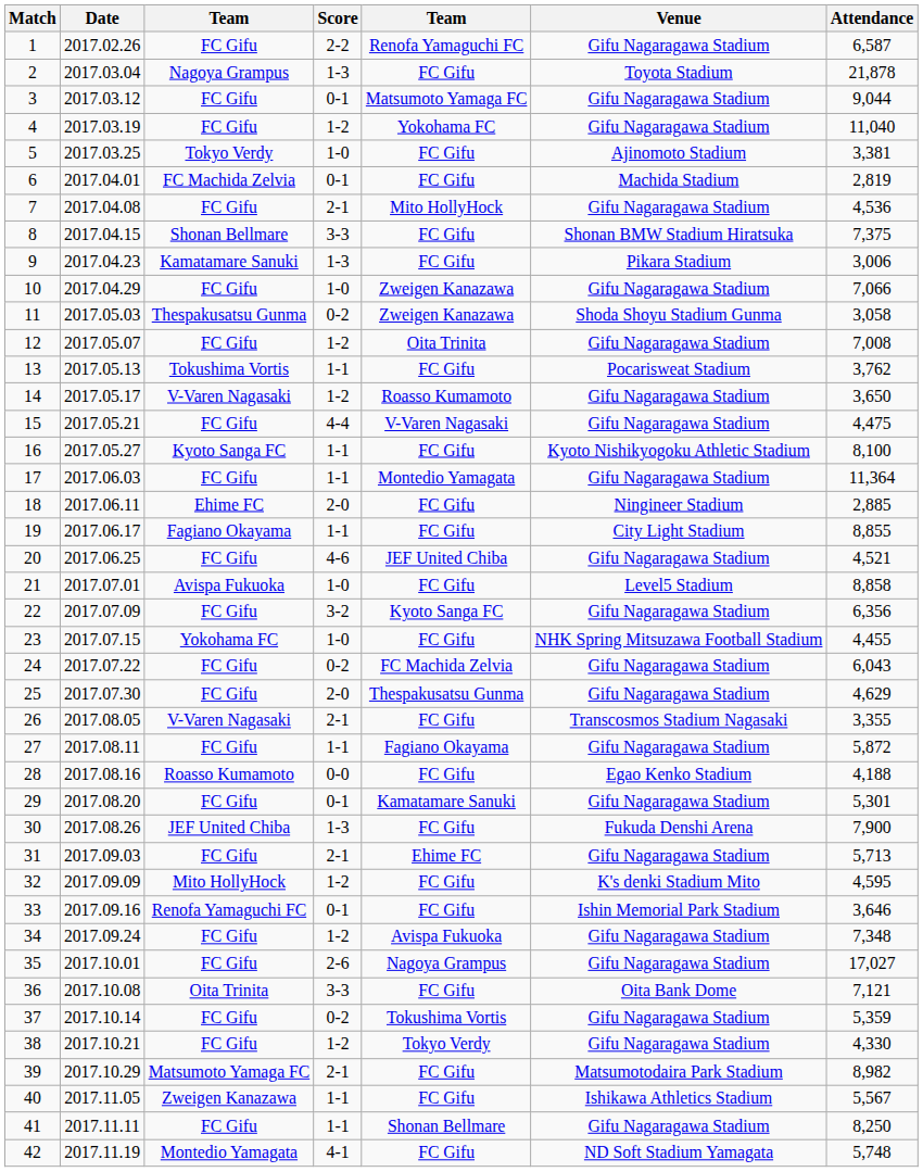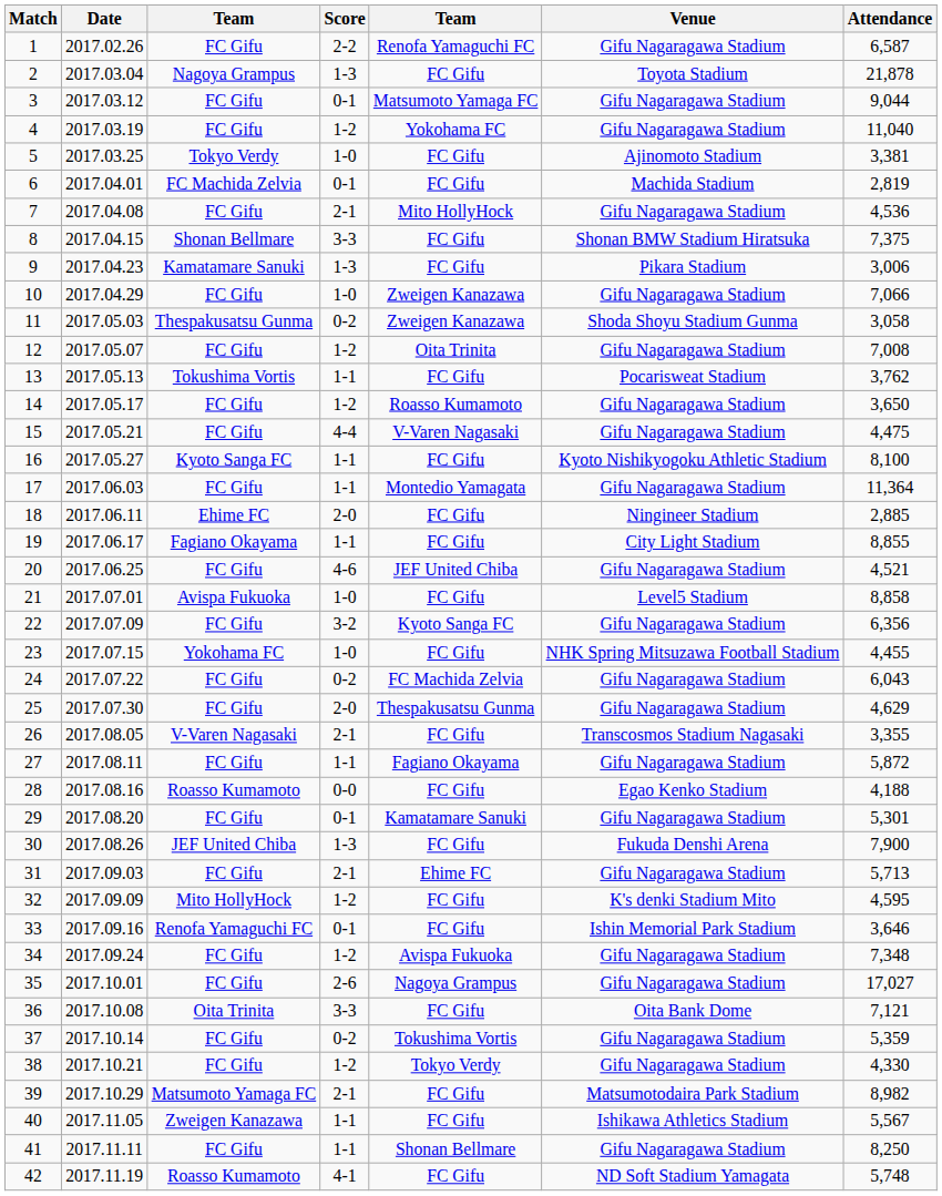 <table class="wikitable" style="text-align:center;">
 <tr>
 <th>Match</th>
 <th>Date</th>
 <th>Team</th>
 <th>Score</th>
 <th>Team</th>
 <th>Venue</th>
 <th>Attendance</th>
 </tr>
 <tr>
 <td>1</td>
 <td>2017.02.26</td>
 <td><a href='#'>FC Gifu</a></td>
 <td>2-2</td>
 <td><a href='#'>Renofa Yamaguchi FC</a></td>
 <td><a href='#'>Gifu Nagaragawa Stadium</a></td>
 <td>6,587</td>
 </tr>
 <tr>
 <td>2</td>
 <td>2017.03.04</td>
 <td><a href='#'>Nagoya Grampus</a></td>
 <td>1-3</td>
 <td><a href='#'>FC Gifu</a></td>
 <td><a href='#'>Toyota Stadium</a></td>
 <td>21,878</td>
 </tr>
 <tr>
 <td>3</td>
 <td>2017.03.12</td>
 <td><a href='#'>FC Gifu</a></td>
 <td>0-1</td>
 <td><a href='#'>Matsumoto Yamaga FC</a></td>
 <td><a href='#'>Gifu Nagaragawa Stadium</a></td>
 <td>9,044</td>
 </tr>
 <tr>
 <td>4</td>
 <td>2017.03.19</td>
 <td><a href='#'>FC Gifu</a></td>
 <td>1-2</td>
 <td><a href='#'>Yokohama FC</a></td>
 <td><a href='#'>Gifu Nagaragawa Stadium</a></td>
 <td>11,040</td>
 </tr>
 <tr>
 <td>5</td>
 <td>2017.03.25</td>
 <td><a href='#'>Tokyo Verdy</a></td>
 <td>1-0</td>
 <td><a href='#'>FC Gifu</a></td>
 <td><a href='#'>Ajinomoto Stadium</a></td>
 <td>3,381</td>
 </tr>
 <tr>
 <td>6</td>
 <td>2017.04.01</td>
 <td><a href='#'>FC Machida Zelvia</a></td>
 <td>0-1</td>
 <td><a href='#'>FC Gifu</a></td>
 <td><a href='#'>Machida Stadium</a></td>
 <td>2,819</td>
 </tr>
 <tr>
 <td>7</td>
 <td>2017.04.08</td>
 <td><a href='#'>FC Gifu</a></td>
 <td>2-1</td>
 <td><a href='#'>Mito HollyHock</a></td>
 <td><a href='#'>Gifu Nagaragawa Stadium</a></td>
 <td>4,536</td>
 </tr>
 <tr>
 <td>8</td>
 <td>2017.04.15</td>
 <td><a href='#'>Shonan Bellmare</a></td>
 <td>3-3</td>
 <td><a href='#'>FC Gifu</a></td>
 <td><a href='#'>Shonan BMW Stadium Hiratsuka</a></td>
 <td>7,375</td>
 </tr>
 <tr>
 <td>9</td>
 <td>2017.04.23</td>
 <td><a href='#'>Kamatamare Sanuki</a></td>
 <td>1-3</td>
 <td><a href='#'>FC Gifu</a></td>
 <td><a href='#'>Pikara Stadium</a></td>
 <td>3,006</td>
 </tr>
 <tr>
 <td>10</td>
 <td>2017.04.29</td>
 <td><a href='#'>FC Gifu</a></td>
 <td>1-0</td>
 <td><a href='#'>Zweigen Kanazawa</a></td>
 <td><a href='#'>Gifu Nagaragawa Stadium</a></td>
 <td>7,066</td>
 </tr>
 <tr>
 <td>11</td>
 <td>2017.05.03</td>
 <td><a href='#'>Thespakusatsu Gunma</a></td>
 <td>0-2</td>
 <td><a href='#'>Zweigen Kanazawa</a></td>
 <td><a href='#'>Shoda Shoyu Stadium Gunma</a></td>
 <td>3,058</td>
 </tr>
 <tr>
 <td>12</td>
 <td>2017.05.07</td>
 <td><a href='#'>FC Gifu</a></td>
 <td>1-2</td>
 <td><a href='#'>Oita Trinita</a></td>
 <td><a href='#'>Gifu Nagaragawa Stadium</a></td>
 <td>7,008</td>
 </tr>
 <tr>
 <td>13</td>
 <td>2017.05.13</td>
 <td><a href='#'>Tokushima Vortis</a></td>
 <td>1-1</td>
 <td><a href='#'>FC Gifu</a></td>
 <td><a href='#'>Pocarisweat Stadium</a></td>
 <td>3,762</td>
 </tr>
 <tr>
 <td>14</td>
 <td>2017.05.17</td>
-<td><a href='#'>V-Varen Nagasaki</a></td>
+<td><a href='#'>FC Gifu</a></td>
 <td>1-2</td>
 <td><a href='#'>Roasso Kumamoto</a></td>
 <td><a href='#'>Gifu Nagaragawa Stadium</a></td>
 <td>3,650</td>
 </tr>
 <tr>
 <td>15</td>
 <td>2017.05.21</td>
 <td><a href='#'>FC Gifu</a></td>
 <td>4-4</td>
 <td><a href='#'>V-Varen Nagasaki</a></td>
 <td><a href='#'>Gifu Nagaragawa Stadium</a></td>
 <td>4,475</td>
 </tr>
 <tr>
 <td>16</td>
 <td>2017.05.27</td>
 <td><a href='#'>Kyoto Sanga FC</a></td>
 <td>1-1</td>
 <td><a href='#'>FC Gifu</a></td>
 <td><a href='#'>Kyoto Nishikyogoku Athletic Stadium</a></td>
 <td>8,100</td>
 </tr>
 <tr>
 <td>17</td>
 <td>2017.06.03</td>
 <td><a href='#'>FC Gifu</a></td>
 <td>1-1</td>
 <td><a href='#'>Montedio Yamagata</a></td>
 <td><a href='#'>Gifu Nagaragawa Stadium</a></td>
 <td>11,364</td>
 </tr>
 <tr>
 <td>18</td>
 <td>2017.06.11</td>
 <td><a href='#'>Ehime FC</a></td>
 <td>2-0</td>
 <td><a href='#'>FC Gifu</a></td>
 <td><a href='#'>Ningineer Stadium</a></td>
 <td>2,885</td>
 </tr>
 <tr>
 <td>19</td>
 <td>2017.06.17</td>
 <td><a href='#'>Fagiano Okayama</a></td>
 <td>1-1</td>
 <td><a href='#'>FC Gifu</a></td>
 <td><a href='#'>City Light Stadium</a></td>
 <td>8,855</td>
 </tr>
 <tr>
 <td>20</td>
 <td>2017.06.25</td>
 <td><a href='#'>FC Gifu</a></td>
 <td>4-6</td>
 <td><a href='#'>JEF United Chiba</a></td>
 <td><a href='#'>Gifu Nagaragawa Stadium</a></td>
 <td>4,521</td>
 </tr>
 <tr>
 <td>21</td>
 <td>2017.07.01</td>
 <td><a href='#'>Avispa Fukuoka</a></td>
 <td>1-0</td>
 <td><a href='#'>FC Gifu</a></td>
 <td><a href='#'>Level5 Stadium</a></td>
 <td>8,858</td>
 </tr>
 <tr>
 <td>22</td>
 <td>2017.07.09</td>
 <td><a href='#'>FC Gifu</a></td>
 <td>3-2</td>
 <td><a href='#'>Kyoto Sanga FC</a></td>
 <td><a href='#'>Gifu Nagaragawa Stadium</a></td>
 <td>6,356</td>
 </tr>
 <tr>
 <td>23</td>
 <td>2017.07.15</td>
 <td><a href='#'>Yokohama FC</a></td>
 <td>1-0</td>
 <td><a href='#'>FC Gifu</a></td>
 <td><a href='#'>NHK Spring Mitsuzawa Football Stadium</a></td>
 <td>4,455</td>
 </tr>
 <tr>
 <td>24</td>
 <td>2017.07.22</td>
 <td><a href='#'>FC Gifu</a></td>
 <td>0-2</td>
 <td><a href='#'>FC Machida Zelvia</a></td>
 <td><a href='#'>Gifu Nagaragawa Stadium</a></td>
 <td>6,043</td>
 </tr>
 <tr>
 <td>25</td>
 <td>2017.07.30</td>
 <td><a href='#'>FC Gifu</a></td>
 <td>2-0</td>
 <td><a href='#'>Thespakusatsu Gunma</a></td>
 <td><a href='#'>Gifu Nagaragawa Stadium</a></td>
 <td>4,629</td>
 </tr>
 <tr>
 <td>26</td>
 <td>2017.08.05</td>
 <td><a href='#'>V-Varen Nagasaki</a></td>
 <td>2-1</td>
 <td><a href='#'>FC Gifu</a></td>
 <td><a href='#'>Transcosmos Stadium Nagasaki</a></td>
 <td>3,355</td>
 </tr>
 <tr>
 <td>27</td>
 <td>2017.08.11</td>
 <td><a href='#'>FC Gifu</a></td>
 <td>1-1</td>
 <td><a href='#'>Fagiano Okayama</a></td>
 <td><a href='#'>Gifu Nagaragawa Stadium</a></td>
 <td>5,872</td>
 </tr>
 <tr>
 <td>28</td>
 <td>2017.08.16</td>
 <td><a href='#'>Roasso Kumamoto</a></td>
 <td>0-0</td>
 <td><a href='#'>FC Gifu</a></td>
 <td><a href='#'>Egao Kenko Stadium</a></td>
 <td>4,188</td>
 </tr>
 <tr>
 <td>29</td>
 <td>2017.08.20</td>
 <td><a href='#'>FC Gifu</a></td>
 <td>0-1</td>
 <td><a href='#'>Kamatamare Sanuki</a></td>
 <td><a href='#'>Gifu Nagaragawa Stadium</a></td>
 <td>5,301</td>
 </tr>
 <tr>
 <td>30</td>
 <td>2017.08.26</td>
 <td><a href='#'>JEF United Chiba</a></td>
 <td>1-3</td>
 <td><a href='#'>FC Gifu</a></td>
 <td><a href='#'>Fukuda Denshi Arena</a></td>
 <td>7,900</td>
 </tr>
 <tr>
 <td>31</td>
 <td>2017.09.03</td>
 <td><a href='#'>FC Gifu</a></td>
 <td>2-1</td>
 <td><a href='#'>Ehime FC</a></td>
 <td><a href='#'>Gifu Nagaragawa Stadium</a></td>
 <td>5,713</td>
 </tr>
 <tr>
 <td>32</td>
 <td>2017.09.09</td>
 <td><a href='#'>Mito HollyHock</a></td>
 <td>1-2</td>
 <td><a href='#'>FC Gifu</a></td>
 <td><a href='#'>K's denki Stadium Mito</a></td>
 <td>4,595</td>
 </tr>
 <tr>
 <td>33</td>
 <td>2017.09.16</td>
 <td><a href='#'>Renofa Yamaguchi FC</a></td>
 <td>0-1</td>
 <td><a href='#'>FC Gifu</a></td>
 <td><a href='#'>Ishin Memorial Park Stadium</a></td>
 <td>3,646</td>
 </tr>
 <tr>
 <td>34</td>
 <td>2017.09.24</td>
 <td><a href='#'>FC Gifu</a></td>
 <td>1-2</td>
 <td><a href='#'>Avispa Fukuoka</a></td>
 <td><a href='#'>Gifu Nagaragawa Stadium</a></td>
 <td>7,348</td>
 </tr>
 <tr>
 <td>35</td>
 <td>2017.10.01</td>
 <td><a href='#'>FC Gifu</a></td>
 <td>2-6</td>
 <td><a href='#'>Nagoya Grampus</a></td>
 <td><a href='#'>Gifu Nagaragawa Stadium</a></td>
 <td>17,027</td>
 </tr>
 <tr>
 <td>36</td>
 <td>2017.10.08</td>
 <td><a href='#'>Oita Trinita</a></td>
 <td>3-3</td>
 <td><a href='#'>FC Gifu</a></td>
 <td><a href='#'>Oita Bank Dome</a></td>
 <td>7,121</td>
 </tr>
 <tr>
 <td>37</td>
 <td>2017.10.14</td>
 <td><a href='#'>FC Gifu</a></td>
 <td>0-2</td>
 <td><a href='#'>Tokushima Vortis</a></td>
 <td><a href='#'>Gifu Nagaragawa Stadium</a></td>
 <td>5,359</td>
 </tr>
 <tr>
 <td>38</td>
 <td>2017.10.21</td>
 <td><a href='#'>FC Gifu</a></td>
 <td>1-2</td>
 <td><a href='#'>Tokyo Verdy</a></td>
 <td><a href='#'>Gifu Nagaragawa Stadium</a></td>
 <td>4,330</td>
 </tr>
 <tr>
 <td>39</td>
 <td>2017.10.29</td>
 <td><a href='#'>Matsumoto Yamaga FC</a></td>
 <td>2-1</td>
 <td><a href='#'>FC Gifu</a></td>
 <td><a href='#'>Matsumotodaira Park Stadium</a></td>
 <td>8,982</td>
 </tr>
 <tr>
 <td>40</td>
 <td>2017.11.05</td>
 <td><a href='#'>Zweigen Kanazawa</a></td>
 <td>1-1</td>
 <td><a href='#'>FC Gifu</a></td>
 <td><a href='#'>Ishikawa Athletics Stadium</a></td>
 <td>5,567</td>
 </tr>
 <tr>
 <td>41</td>
 <td>2017.11.11</td>
 <td><a href='#'>FC Gifu</a></td>
 <td>1-1</td>
 <td><a href='#'>Shonan Bellmare</a></td>
 <td><a href='#'>Gifu Nagaragawa Stadium</a></td>
 <td>8,250</td>
 </tr>
 <tr>
 <td>42</td>
 <td>2017.11.19</td>
-<td><a href='#'>Montedio Yamagata</a></td>
+<td><a href='#'>Roasso Kumamoto</a></td>
 <td>4-1</td>
 <td><a href='#'>FC Gifu</a></td>
 <td><a href='#'>ND Soft Stadium Yamagata</a></td>
 <td>5,748</td>
 </tr>
 </table>
